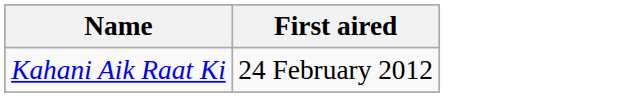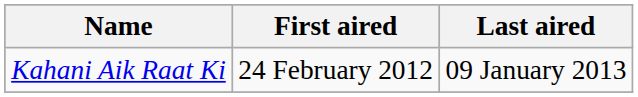 <table class="wikitable sortable">
 <tr>
 <th>Name</th>
 <th>First aired</th>
+<th>Last aired</th>
 </tr>
 <tr>
 <td><em><a href='#'>Kahani Aik Raat Ki</a></em></td>
 <td>24 February 2012</td>
+<td>09 January 2013</td>
 </tr>
 </table>
